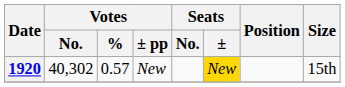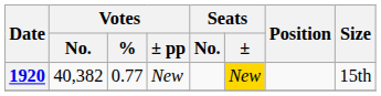 <table class=wikitable>
 <tr>
 <th rowspan="2">Date</th>
 <th colspan="3">Votes</th>
 <th colspan="2">Seats</th>
 <th rowspan="2">Position</th>
 <th rowspan="2">Size</th>
 </tr>
 <tr>
 <th>No.</th>
 <th>%</th>
 <th>± pp</th>
 <th>No.</th>
 <th>±</th>
 </tr>
 <tr>
 <th><a href='#'>1920</a></th>
-<td>40,302</td>
-<td>0.57</td>
+<td>40,382</td>
+<td>0.77</td>
 <td><em>New</em></td>
 <td></td>
 <td style="background: gold;"><em>New</em></td>
 <td></td>
 <td align="center">15th</td>
 </tr>
 <tr>
 </tr>
 </table>
